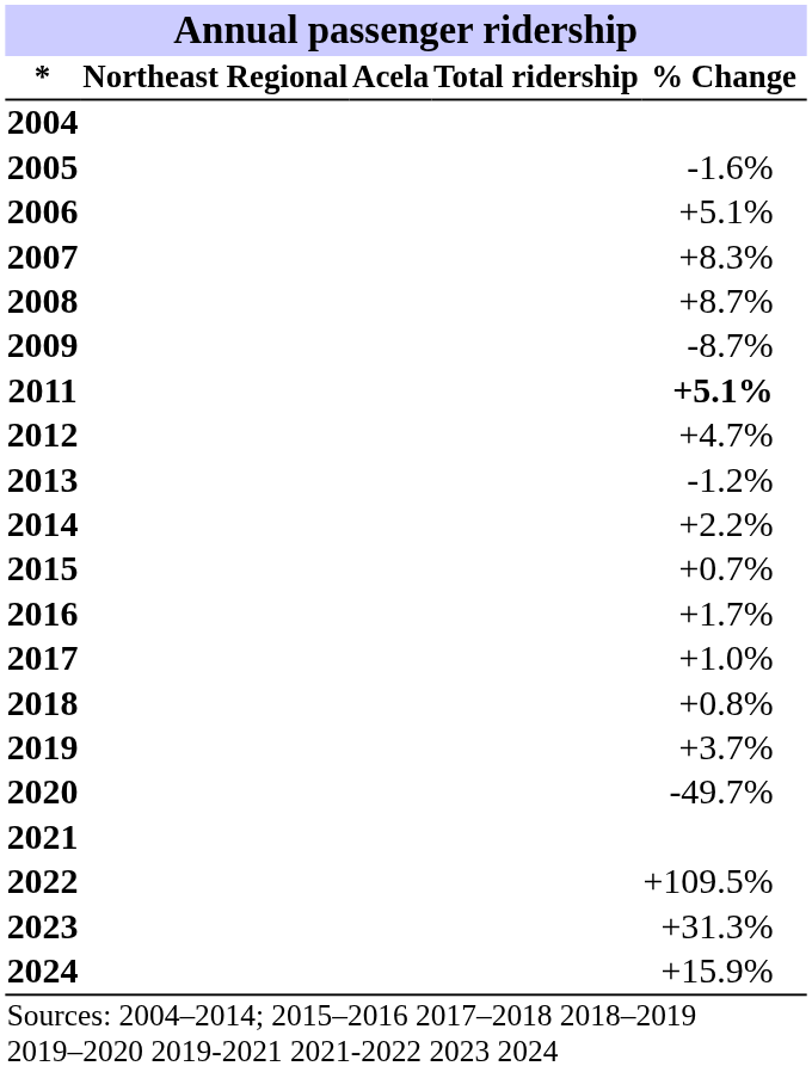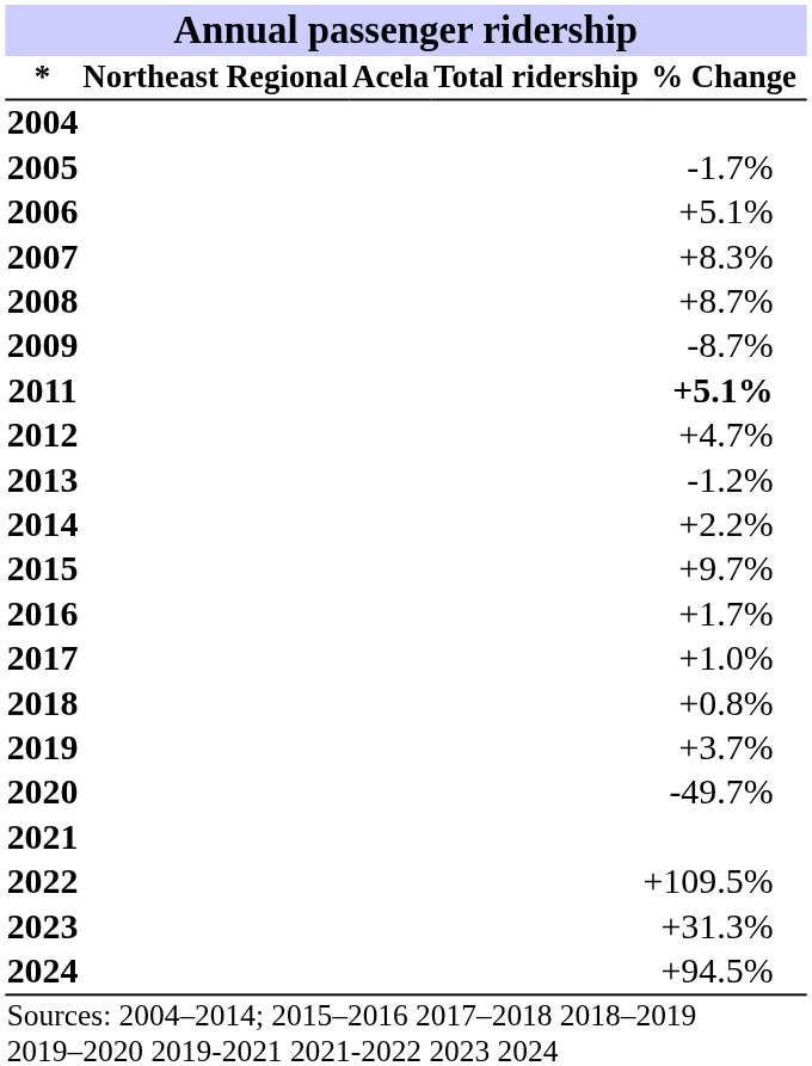 <table class="toccolours collapsible" cellpadding="1" cellspacing="0" style="float: right; clear: both; margin: 0 0 1em 1em; text-align:right;">
 <tr>
 <th colspan="5" style="background-color:#ccf; background-color:#ccf; padding-right:3px; padding-left:3px; font-size:110%; text-align:center;">Annual passenger ridership</th>
 </tr>
 <tr style="font-size:90%; text-align:center">
 <th style="border-bottom:1px solid black">*</th>
 <th style="border-bottom:1px solid black">Northeast Regional</th>
 <th style="border-bottom:1px solid black">Acela</th>
 <th style="border-bottom:1px solid black">Total ridership</th>
 <th style="border-bottom:1px solid black">% Change</th>
 </tr>
 <tr style="text-align:center;">
 <td><strong>2004</strong></td>
 <td></td>
 <td></td>
 <td></td>
 <td style="text-align:right; padding-right:15px"></td>
 </tr>
 <tr style="text-align:center;">
 <td><strong>2005</strong></td>
 <td></td>
 <td></td>
 <td></td>
-<td style="text-align:right; padding-right:15px">-1.6%</td>
+<td style="text-align:right; padding-right:15px">-1.7%</td>
 </tr>
 <tr style="text-align:center;">
 <td><strong>2006</strong></td>
 <td></td>
 <td></td>
 <td></td>
 <td style="text-align:right; padding-right:15px">+5.1%</td>
 </tr>
 <tr style="text-align:center;">
 <td><strong>2007</strong></td>
 <td></td>
 <td></td>
 <td></td>
 <td style="text-align:right; padding-right:15px">+8.3%</td>
 </tr>
 <tr style="text-align:center;">
 <td><strong>2008</strong></td>
 <td></td>
 <td></td>
 <td></td>
 <td style="text-align:right; padding-right:15px">+8.7%</td>
 </tr>
 <tr style="text-align:center;">
 <td><strong>2009</strong></td>
 <td></td>
 <td></td>
 <td></td>
 <td style="text-align:right; padding-right:15px">-8.7%</td>
 </tr>
 <tr style="text-align:center;">
 <td><strong>2011</strong></td>
 <td></td>
 <td></td>
 <td></td>
 <td style="text-align:right; padding-right:15px"><strong>+5.1%</strong></td>
 </tr>
 <tr style="text-align:center;">
 <td><strong>2012</strong></td>
 <td></td>
 <td></td>
 <td></td>
 <td style="text-align:right; padding-right:15px">+4.7%</td>
 </tr>
 <tr style="text-align:center;">
 <td><strong>2013</strong></td>
 <td></td>
 <td></td>
 <td></td>
 <td style="text-align:right; padding-right:15px">-1.2%</td>
 </tr>
 <tr style="text-align:center;">
 <td><strong>2014</strong></td>
 <td></td>
 <td></td>
 <td></td>
 <td style="text-align:right; padding-right:15px">+2.2%</td>
 </tr>
 <tr style="text-align:center;">
 <td><strong>2015</strong></td>
 <td></td>
 <td></td>
 <td></td>
-<td style="text-align:right; padding-right:15px">+0.7%</td>
+<td style="text-align:right; padding-right:15px">+9.7%</td>
 </tr>
 <tr style="text-align:center;">
 <td><strong>2016</strong></td>
 <td></td>
 <td></td>
 <td></td>
 <td style="text-align:right; padding-right:15px">+1.7%</td>
 </tr>
 <tr style="text-align:center;">
 <td><strong>2017</strong></td>
 <td></td>
 <td></td>
 <td></td>
 <td style="text-align:right; padding-right:15px">+1.0%</td>
 </tr>
 <tr style="text-align:center;">
 <td><strong>2018</strong></td>
 <td></td>
 <td></td>
 <td></td>
 <td style="text-align:right; padding-right:15px">+0.8%</td>
 </tr>
 <tr style="text-align:center;">
 <td><strong>2019</strong></td>
 <td></td>
 <td></td>
 <td></td>
 <td style="text-align:right; padding-right:15px">+3.7%</td>
 </tr>
 <tr style="text-align:center;">
 <td><strong>2020</strong></td>
 <td></td>
 <td></td>
 <td></td>
 <td style="text-align:right; padding-right:15px">-49.7%</td>
 </tr>
 <tr style="text-align:center;">
 <td><strong>2021</strong></td>
 <td></td>
 <td></td>
 <td></td>
 <td style="text-align:right; padding-right:15px"></td>
 </tr>
 <tr style="text-align:center;">
 <td><strong>2022</strong></td>
 <td></td>
 <td></td>
 <td></td>
 <td style="text-align:right; padding-right:15px">+109.5%</td>
 </tr>
 <tr style="text-align:center;">
 <td><strong>2023</strong></td>
 <td></td>
 <td></td>
 <td></td>
 <td style="text-align:right; padding-right:15px">+31.3%</td>
 </tr>
 <tr style="text-align:center;">
 <td><strong>2024</strong></td>
 <td></td>
 <td></td>
 <td></td>
-<td style="text-align:right; padding-right:15px">+15.9%</td>
+<td style="text-align:right; padding-right:15px">+94.5%</td>
 </tr>
 <tr>
 <td colspan="5" style="border-top:1px solid black; font-size:85%; text-align:left">Sources: 2004–2014; 2015–2016 2017–2018 2018–2019<br>2019–2020 2019-2021 2021-2022 2023 2024</td>
 </tr>
 </table>
